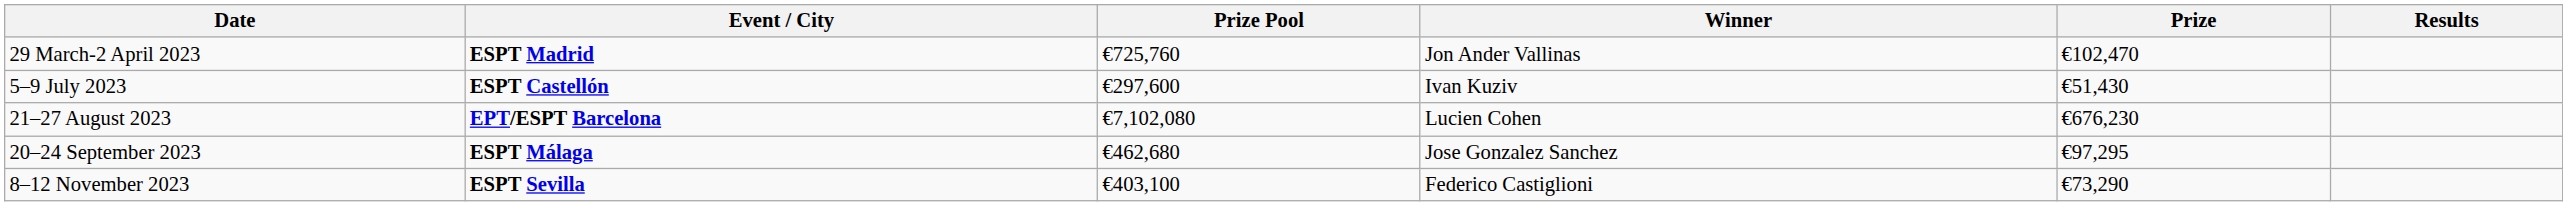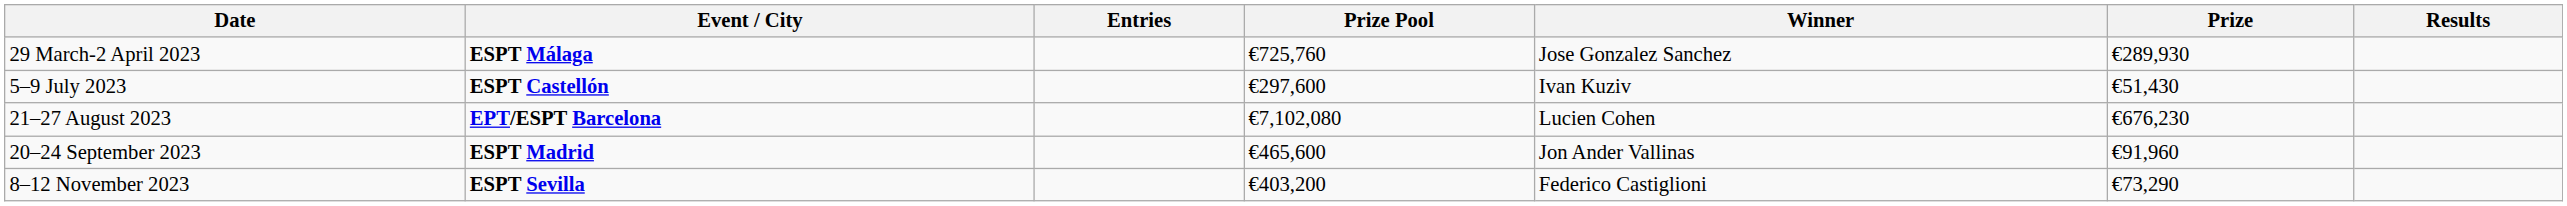 <table class="wikitable" width="100%">
 <tr>
 <th width="18%">Date</th>
 <th !width="16%">Event / City</th>
+<th !width="10%">Entries</th>
 <th !width="12%">Prize Pool</th>
 <th !width="23%">Winner</th>
 <th !width="12%">Prize</th>
 <th !width="9%">Results</th>
 </tr>
 <tr>
 <td>29 March-2 April 2023</td>
-<td> <strong>ESPT <a href='#'>Madrid</a></strong></td>
+<td> <strong>ESPT <a href='#'>Málaga</a></strong></td>
+<td></td>
 <td>€725,760</td>
-<td> Jon Ander Vallinas</td>
-<td>€102,470</td>
+<td> Jose Gonzalez Sanchez</td>
+<td>€289,930</td>
 <td></td>
 </tr>
 <tr>
 <td>5–9 July 2023</td>
 <td> <strong>ESPT <a href='#'>Castellón</a></strong></td>
+<td></td>
 <td>€297,600</td>
 <td> Ivan Kuziv</td>
 <td>€51,430</td>
 <td></td>
 </tr>
 <tr>
 <td>21–27 August 2023</td>
 <td> <strong><a href='#'>EPT</a>/ESPT <a href='#'>Barcelona</a></strong></td>
+<td></td>
 <td>€7,102,080</td>
 <td> Lucien Cohen</td>
 <td>€676,230</td>
 <td></td>
 </tr>
 <tr>
 <td>20–24 September 2023</td>
-<td> <strong>ESPT <a href='#'>Málaga</a></strong></td>
-<td>€462,680</td>
-<td> Jose Gonzalez Sanchez</td>
-<td>€97,295</td>
+<td> <strong>ESPT <a href='#'>Madrid</a></strong></td>
+<td></td>
+<td>€465,600</td>
+<td> Jon Ander Vallinas</td>
+<td>€91,960</td>
 <td></td>
 </tr>
 <tr>
 <td>8–12 November 2023</td>
 <td> <strong>ESPT <a href='#'>Sevilla</a></strong></td>
-<td>€403,100</td>
+<td></td>
+<td>€403,200</td>
 <td> Federico Castiglioni</td>
 <td>€73,290</td>
 <td></td>
 </tr>
 </table>
